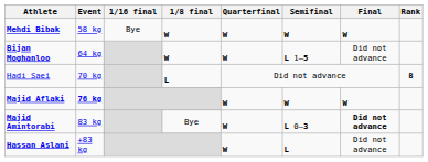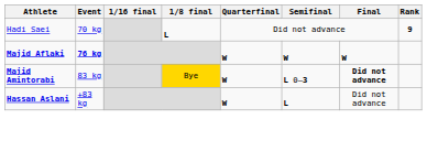 <table class="wikitable" width="98%" style="text-align:left; font-size:90%">
 <tr>
 <th width="17%">Athlete</th>
 <th width="6%">Event</th>
 <th width="14%">1/16 final</th>
 <th width="14%">1/8 final</th>
 <th width="14%">Quarterfinal</th>
 <th width="14%">Semifinal</th>
 <th width="14%">Final</th>
 <th width="5%">Rank</th>
 </tr>
 <tr>
-<td><strong><a href='#'>Mehdi Bibak</a></strong></td>
-<td><a href='#'>58 kg</a></td>
-<td align="center">Bye</td>
-<td><br><strong>W</strong></td>
-<td><br><strong>W</strong></td>
-<td><br><strong>W</strong></td>
-<td><br><strong>W</strong></td>
-<td align=center></td>
-</tr>
-<tr>
-<td><strong><a href='#'>Bijan Moghanloo</a></strong></td>
-<td><a href='#'>64 kg</a></td>
-<td bgcolor=#DCDCDC></td>
-<td><br><strong>W</strong></td>
-<td><br><strong>W</strong></td>
-<td><br><strong>L</strong> 1–<strong>5</strong></td>
-<td align=center>Did not advance</td>
-<td align=center></td>
-</tr>
-<tr>
 <td><a href='#'>Hadi Saei</a></td>
 <td><a href='#'>70 kg</a></td>
 <td bgcolor=#DCDCDC></td>
 <td><br><strong>L</strong></td>
 <td colspan=3 align=center>Did not advance</td>
-<td align=center><strong>8</strong></td>
+<td align=center><strong>9</strong></td>
 </tr>
 <tr>
 <td><strong><a href='#'>Majid Aflaki</a></strong></td>
 <td><strong><a href='#'>76 kg</a></strong></td>
 <td colspan=2 bgcolor=#DCDCDC></td>
 <td><br><strong>W</strong></td>
 <td><br><strong>W</strong></td>
 <td><br><strong>W</strong></td>
 <td align=center></td>
 </tr>
 <tr>
 <td><strong><a href='#'>Majid Amintorabi</a></strong></td>
 <td><a href='#'>83 kg</a></td>
 <td bgcolor=#DCDCDC></td>
-<td align="center">Bye</td>
+<td align="center" style="background: gold;">Bye</td>
 <td><br><strong>W</strong></td>
 <td><br><strong>L</strong> 0–<strong>3</strong></td>
 <td align=center><strong>Did not advance</strong></td>
 <td align=center></td>
 </tr>
 <tr>
 <td><strong><a href='#'>Hassan Aslani</a></strong></td>
 <td><a href='#'>+83 kg</a></td>
 <td colspan=2 bgcolor=#DCDCDC></td>
 <td><br><strong>W</strong></td>
 <td><br><strong>L</strong></td>
 <td align=center>Did not advance</td>
 <td align=center></td>
 </tr>
 </table>
